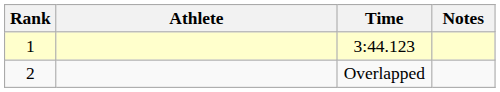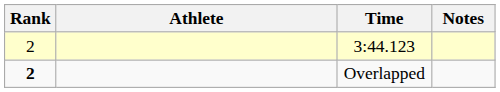 <table class=wikitable style="text-align:center">
 <tr>
 <th width=40>Rank</th>
 <th width=250>Athlete</th>
 <th width=80>Time</th>
 <th width=50>Notes</th>
 </tr>
 <tr bgcolor="#ffffcc">
-<td>1</td>
+<td>2</td>
 <td align=left></td>
 <td>3:44.123</td>
 <td></td>
 </tr>
 <tr>
-<td>2</td>
+<td><strong>2</strong></td>
 <td align=left></td>
 <td>Overlapped</td>
 <td></td>
 </tr>
 </table>
